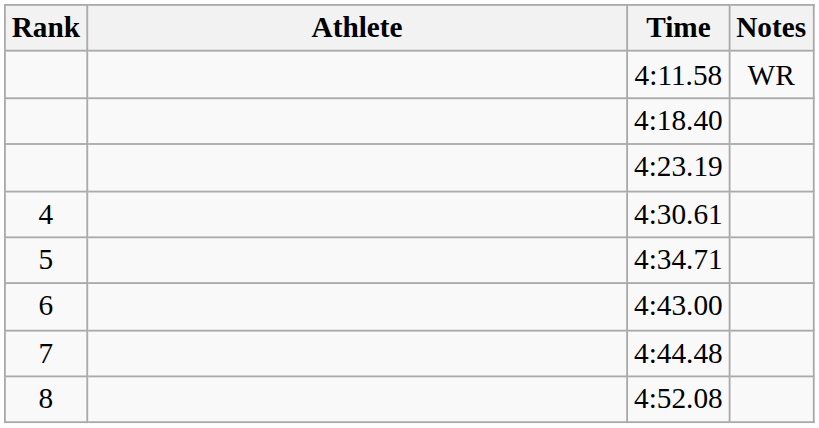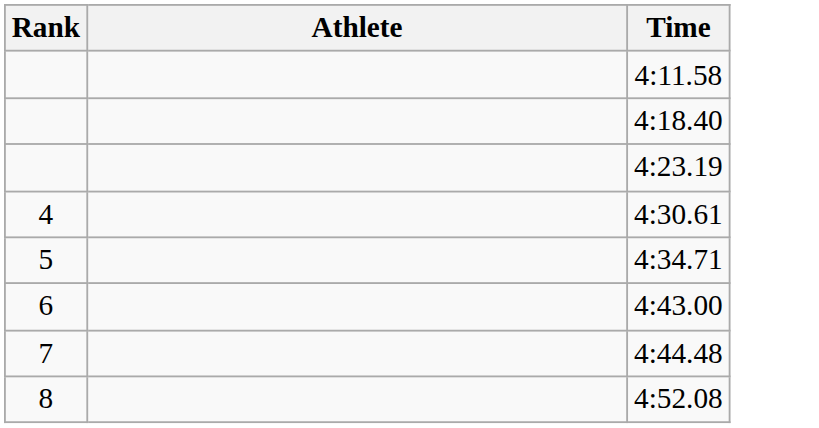 <table class="wikitable" style="text-align:center">
 <tr>
 <th>Rank</th>
 <th Style="width:18em">Athlete</th>
 <th>Time</th>
-<th>Notes</th>
 </tr>
 <tr>
 <td></td>
 <td style="text-align:left"></td>
 <td>4:11.58</td>
-<td>WR</td>
 </tr>
 <tr>
 <td></td>
 <td style="text-align:left"></td>
 <td>4:18.40</td>
-<td></td>
 </tr>
 <tr>
 <td></td>
 <td style="text-align:left"></td>
 <td>4:23.19</td>
-<td></td>
 </tr>
 <tr>
 <td>4</td>
 <td style="text-align:left"></td>
 <td>4:30.61</td>
-<td></td>
 </tr>
 <tr>
 <td>5</td>
 <td style="text-align:left"></td>
 <td>4:34.71</td>
-<td></td>
 </tr>
 <tr>
 <td>6</td>
 <td style="text-align:left"></td>
 <td>4:43.00</td>
-<td></td>
 </tr>
 <tr>
 <td>7</td>
 <td style="text-align:left"></td>
 <td>4:44.48</td>
-<td></td>
 </tr>
 <tr>
 <td>8</td>
 <td style="text-align:left"></td>
 <td>4:52.08</td>
-<td></td>
 </tr>
 </table>
